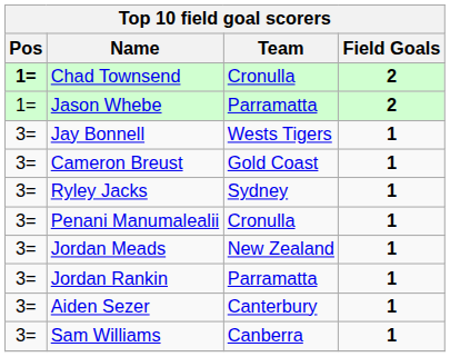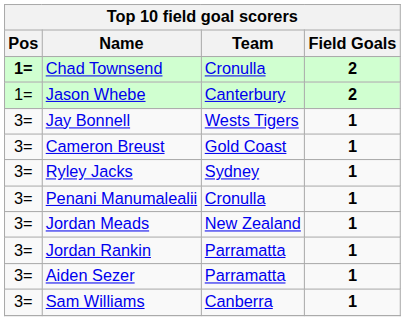 <table class="wikitable" style="text-align:center;">
 <tr>
 <th colspan=9>Top 10 field goal scorers</th>
 </tr>
 <tr>
 <th>Pos</th>
 <th>Name</th>
 <th>Team</th>
 <th>Field Goals</th>
 </tr>
 <tr bgcolor="#d0ffd0">
 <td><strong>1=</strong></td>
 <td style="text-align:left;"><a href='#'>Chad Townsend</a></td>
 <td style="text-align:left;"> <a href='#'>Cronulla</a></td>
 <td><strong>2</strong></td>
 </tr>
 <tr bgcolor="#d0ffd0">
 <td>1=</td>
 <td style="text-align:left;"><a href='#'>Jason Whebe</a></td>
-<td style="text-align:left;"> <a href='#'>Parramatta</a></td>
+<td style="text-align:left;"> <a href='#'>Canterbury</a></td>
 <td><strong>2</strong></td>
 </tr>
 <tr>
 <td>3=</td>
 <td style="text-align:left;"><a href='#'>Jay Bonnell</a></td>
 <td style="text-align:left;"> <a href='#'>Wests Tigers</a></td>
 <td><strong>1</strong></td>
 </tr>
 <tr>
 <td>3=</td>
 <td style="text-align:left;"><a href='#'>Cameron Breust</a></td>
 <td style="text-align:left;"> <a href='#'>Gold Coast</a></td>
 <td><strong>1</strong></td>
 </tr>
 <tr>
 <td>3=</td>
 <td style="text-align:left;"><a href='#'>Ryley Jacks</a></td>
 <td style="text-align:left;"> <a href='#'>Sydney</a></td>
 <td><strong>1</strong></td>
 </tr>
 <tr>
 <td>3=</td>
 <td style="text-align:left;"><a href='#'>Penani Manumalealii</a></td>
 <td style="text-align:left;"> <a href='#'>Cronulla</a></td>
 <td><strong>1</strong></td>
 </tr>
 <tr>
 <td>3=</td>
 <td style="text-align:left;"><a href='#'>Jordan Meads</a></td>
 <td style="text-align:left;"> <a href='#'>New Zealand</a></td>
 <td><strong>1</strong></td>
 </tr>
 <tr>
 <td>3=</td>
 <td style="text-align:left;"><a href='#'>Jordan Rankin</a></td>
 <td style="text-align:left;"> <a href='#'>Parramatta</a></td>
 <td><strong>1</strong></td>
 </tr>
 <tr>
 <td>3=</td>
 <td style="text-align:left;"><a href='#'>Aiden Sezer</a></td>
-<td style="text-align:left;"> <a href='#'>Canterbury</a></td>
+<td style="text-align:left;"> <a href='#'>Parramatta</a></td>
 <td><strong>1</strong></td>
 </tr>
 <tr>
 <td>3=</td>
 <td style="text-align:left;"><a href='#'>Sam Williams</a></td>
 <td style="text-align:left;"> <a href='#'>Canberra</a></td>
 <td><strong>1</strong></td>
 </tr>
 <tr>
 </tr>
 </table>
